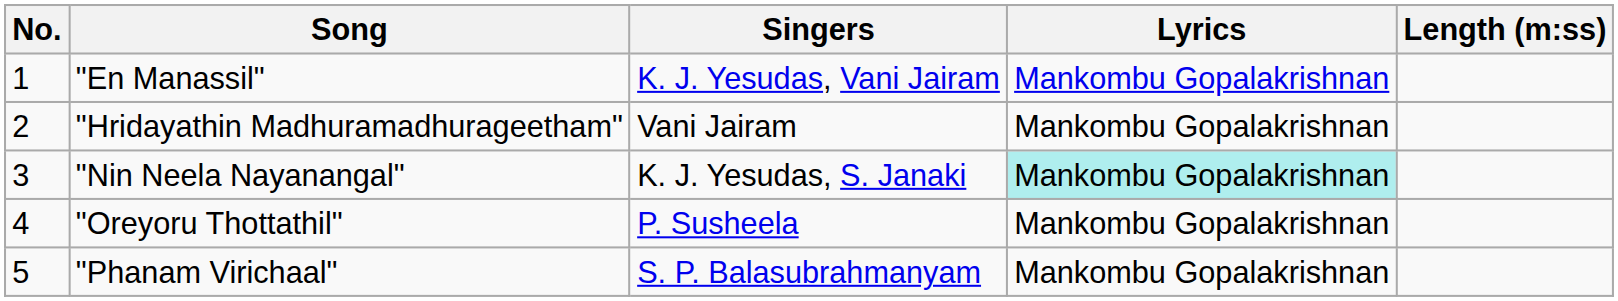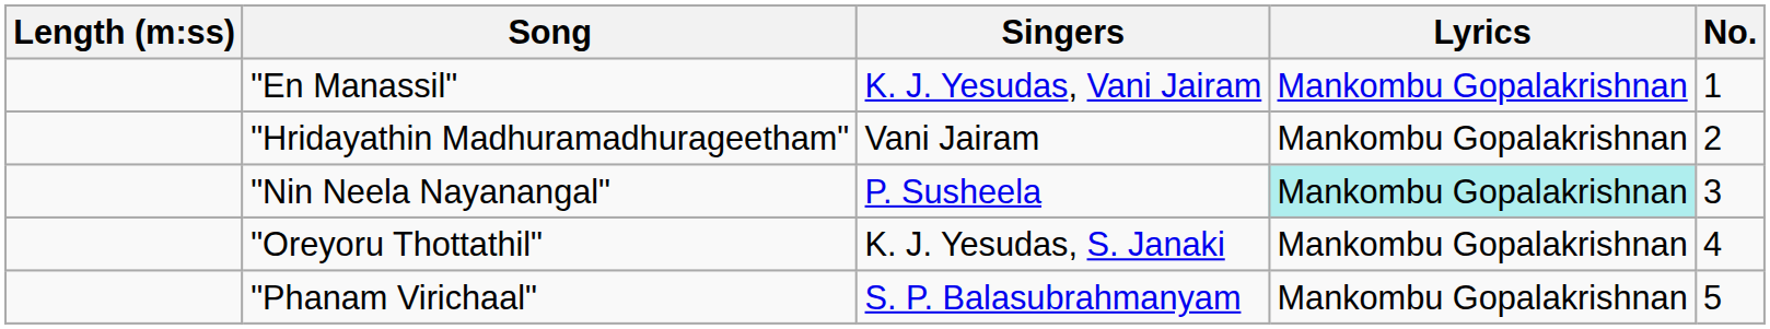 <table class="wikitable" style="font-size:95%;">
 <tr>
-<th>No.</th>
+<th>Length (m:ss)</th>
 <th>Song</th>
 <th>Singers</th>
 <th>Lyrics</th>
-<th>Length (m:ss)</th>
+<th>No.</th>
 </tr>
 <tr>
-<td>1</td>
+<td></td>
 <td>"En Manassil"</td>
 <td><a href='#'>K. J. Yesudas</a>, <a href='#'>Vani Jairam</a></td>
 <td><a href='#'>Mankombu Gopalakrishnan</a></td>
-<td></td>
+<td>1</td>
 </tr>
 <tr>
-<td>2</td>
+<td></td>
 <td>"Hridayathin Madhuramadhurageetham"</td>
 <td>Vani Jairam</td>
 <td>Mankombu Gopalakrishnan</td>
-<td></td>
+<td>2</td>
 </tr>
 <tr>
+<td></td>
+<td>"Nin Neela Nayanangal"</td>
+<td><a href='#'>P. Susheela</a></td>
+<td style="background: paleturquoise;">Mankombu Gopalakrishnan</td>
 <td>3</td>
-<td>"Nin Neela Nayanangal"</td>
-<td>K. J. Yesudas, <a href='#'>S. Janaki</a></td>
-<td style="background: paleturquoise;">Mankombu Gopalakrishnan</td>
-<td></td>
 </tr>
 <tr>
+<td></td>
+<td>"Oreyoru Thottathil"</td>
+<td>K. J. Yesudas, <a href='#'>S. Janaki</a></td>
+<td>Mankombu Gopalakrishnan</td>
 <td>4</td>
-<td>"Oreyoru Thottathil"</td>
-<td><a href='#'>P. Susheela</a></td>
-<td>Mankombu Gopalakrishnan</td>
-<td></td>
 </tr>
 <tr>
-<td>5</td>
+<td></td>
 <td>"Phanam Virichaal"</td>
 <td><a href='#'>S. P. Balasubrahmanyam</a></td>
 <td>Mankombu Gopalakrishnan</td>
-<td></td>
+<td>5</td>
 </tr>
 </table>
